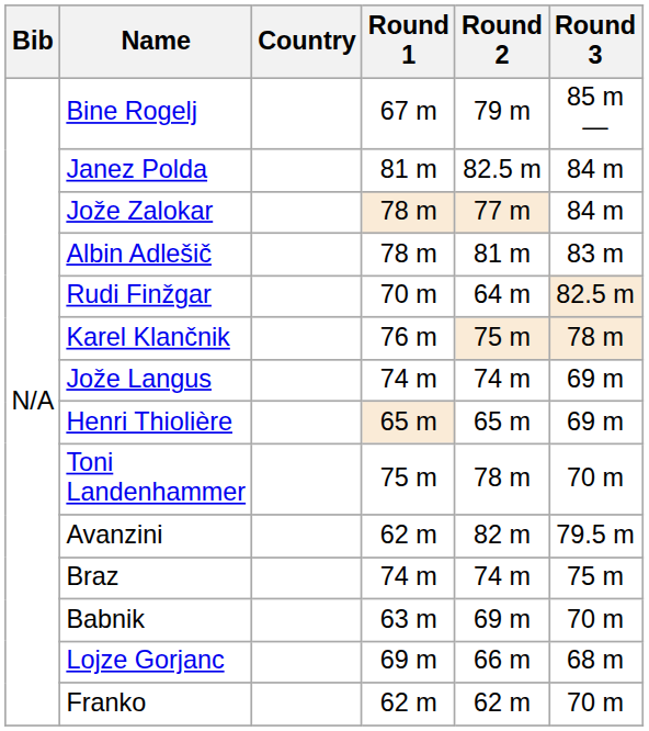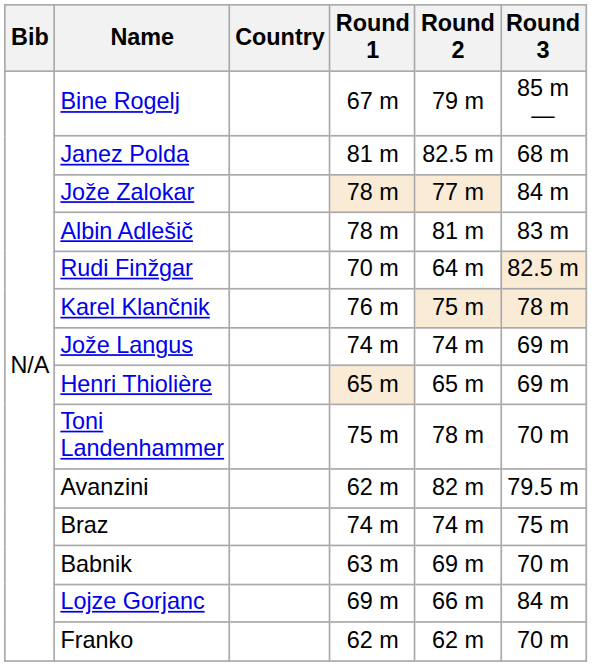 <table class="wikitable collapsible autocollapse sortable" cellpadding="3" cellspacing="0" border="1" style="background:#fff; font-size:86%; width:35%; line-height:16px; border:grey solid 1px; border-collapse:collapse;">
 <tr>
 <th width="30">Bib</th>
 <th width="130">Name</th>
 <th width="115">Country</th>
 <th width="50">Round 1</th>
 <th width="50">Round 2</th>
 <th width="50">Round 3</th>
 </tr>
 <tr>
 <td align=center rowspan=14>N/A</td>
 <td><a href='#'>Bine Rogelj</a></td>
 <td></td>
 <td align=center>67 m</td>
 <td align=center>79 m</td>
 <td align=center>85 m —</td>
 </tr>
 <tr>
 <td><a href='#'>Janez Polda</a></td>
 <td></td>
 <td align=center>81 m</td>
 <td align=center>82.5 m</td>
-<td align=center>84 m</td>
+<td align=center>68 m</td>
 </tr>
 <tr>
 <td><a href='#'>Jože Zalokar</a></td>
 <td></td>
 <td align=center bgcolor=#FAEBD7>78 m</td>
 <td align=center bgcolor=#FAEBD7>77 m</td>
 <td align=center>84 m</td>
 </tr>
 <tr>
 <td><a href='#'>Albin Adlešič</a></td>
 <td></td>
 <td align=center>78 m</td>
 <td align=center>81 m</td>
 <td align=center>83 m</td>
 </tr>
 <tr>
 <td><a href='#'>Rudi Finžgar</a></td>
 <td></td>
 <td align=center>70 m</td>
 <td align=center>64 m</td>
 <td align=center bgcolor=#FAEBD7>82.5 m</td>
 </tr>
 <tr>
 <td><a href='#'>Karel Klančnik</a></td>
 <td></td>
 <td align=center>76 m</td>
 <td align=center bgcolor=#FAEBD7>75 m</td>
 <td align=center bgcolor=#FAEBD7>78 m</td>
 </tr>
 <tr>
 <td><a href='#'>Jože Langus</a></td>
 <td></td>
 <td align=center>74 m</td>
 <td align=center>74 m</td>
 <td align=center>69 m</td>
 </tr>
 <tr>
 <td><a href='#'>Henri Thiolière</a></td>
 <td></td>
 <td align=center bgcolor=#FAEBD7>65 m</td>
 <td align=center>65 m</td>
 <td align=center>69 m</td>
 </tr>
 <tr>
 <td><a href='#'>Toni Landenhammer</a></td>
 <td></td>
 <td align=center>75 m</td>
 <td align=center>78 m</td>
 <td align=center>70 m</td>
 </tr>
 <tr>
 <td>Avanzini</td>
 <td></td>
 <td align=center>62 m</td>
 <td align=center>82 m</td>
 <td align=center>79.5 m</td>
 </tr>
 <tr>
 <td>Braz</td>
 <td></td>
 <td align=center>74 m</td>
 <td align=center>74 m</td>
 <td align=center>75 m</td>
 </tr>
 <tr>
 <td>Babnik</td>
 <td></td>
 <td align=center>63 m</td>
 <td align=center>69 m</td>
 <td align=center>70 m</td>
 </tr>
 <tr>
 <td><a href='#'>Lojze Gorjanc</a></td>
 <td></td>
 <td align=center>69 m</td>
 <td align=center>66 m</td>
-<td align=center>68 m</td>
+<td align=center>84 m</td>
 </tr>
 <tr>
 <td>Franko</td>
 <td></td>
 <td align=center>62 m</td>
 <td align=center>62 m</td>
 <td align=center>70 m</td>
 </tr>
 </table>
